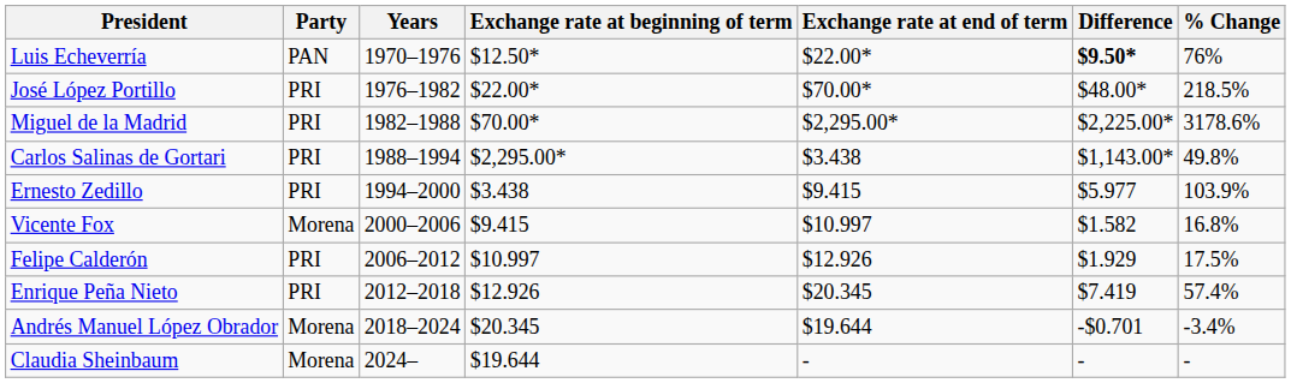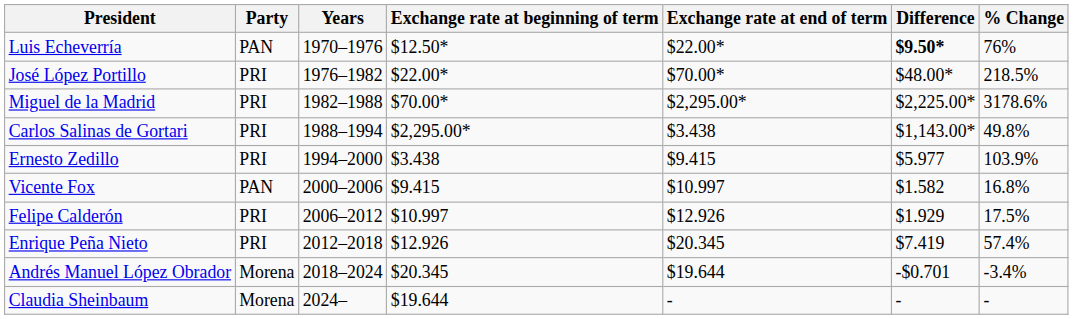 <table class="wikitable sortable">
 <tr>
 <th>President</th>
 <th>Party</th>
 <th>Years</th>
 <th>Exchange rate at beginning of term</th>
 <th>Exchange rate at end of term</th>
 <th>Difference</th>
 <th>% Change</th>
 </tr>
 <tr>
 <td><a href='#'>Luis Echeverría</a></td>
 <td>PAN</td>
 <td>1970–1976</td>
 <td>$12.50*</td>
 <td>$22.00*</td>
 <td><strong>$9.50*</strong></td>
 <td>76%</td>
 </tr>
 <tr>
 <td><a href='#'>José López Portillo</a></td>
 <td>PRI</td>
 <td>1976–1982</td>
 <td>$22.00*</td>
 <td>$70.00*</td>
 <td>$48.00*</td>
 <td>218.5%</td>
 </tr>
 <tr>
 <td><a href='#'>Miguel de la Madrid</a></td>
 <td>PRI</td>
 <td>1982–1988</td>
 <td>$70.00*</td>
 <td>$2,295.00*</td>
 <td>$2,225.00*</td>
 <td>3178.6%</td>
 </tr>
 <tr>
 <td><a href='#'>Carlos Salinas de Gortari</a></td>
 <td>PRI</td>
 <td>1988–1994</td>
 <td>$2,295.00*</td>
 <td>$3.438</td>
 <td>$1,143.00*</td>
 <td>49.8%</td>
 </tr>
 <tr>
 <td><a href='#'>Ernesto Zedillo</a></td>
 <td>PRI</td>
 <td>1994–2000</td>
 <td>$3.438</td>
 <td>$9.415</td>
 <td>$5.977</td>
 <td>103.9%</td>
 </tr>
 <tr>
 <td><a href='#'>Vicente Fox</a></td>
-<td>Morena</td>
+<td>PAN</td>
 <td>2000–2006</td>
 <td>$9.415</td>
 <td>$10.997</td>
 <td>$1.582</td>
 <td>16.8%</td>
 </tr>
 <tr>
 <td><a href='#'>Felipe Calderón</a></td>
 <td>PRI</td>
 <td>2006–2012</td>
 <td>$10.997</td>
 <td>$12.926</td>
 <td>$1.929</td>
 <td>17.5%</td>
 </tr>
 <tr>
 <td><a href='#'>Enrique Peña Nieto</a></td>
 <td>PRI</td>
 <td>2012–2018</td>
 <td>$12.926</td>
 <td>$20.345</td>
 <td>$7.419</td>
 <td>57.4%</td>
 </tr>
 <tr>
 <td><a href='#'>Andrés Manuel López Obrador</a></td>
 <td>Morena</td>
 <td>2018–2024</td>
 <td>$20.345</td>
 <td>$19.644</td>
 <td>-$0.701</td>
 <td>-3.4%</td>
 </tr>
 <tr>
 <td><a href='#'>Claudia Sheinbaum</a></td>
 <td>Morena</td>
 <td>2024–</td>
 <td>$19.644</td>
 <td>-</td>
 <td>-</td>
 <td>-</td>
 </tr>
 </table>
